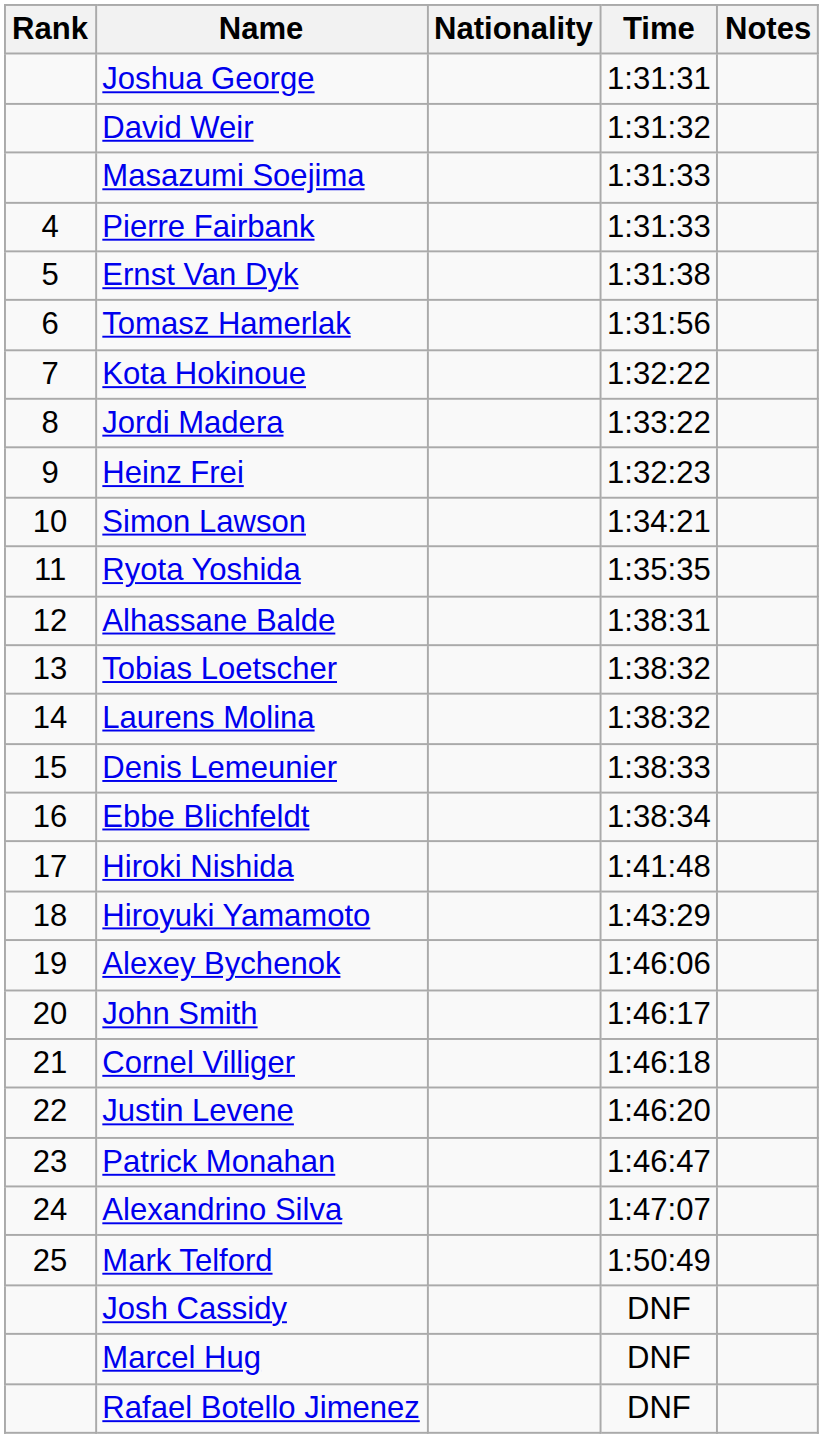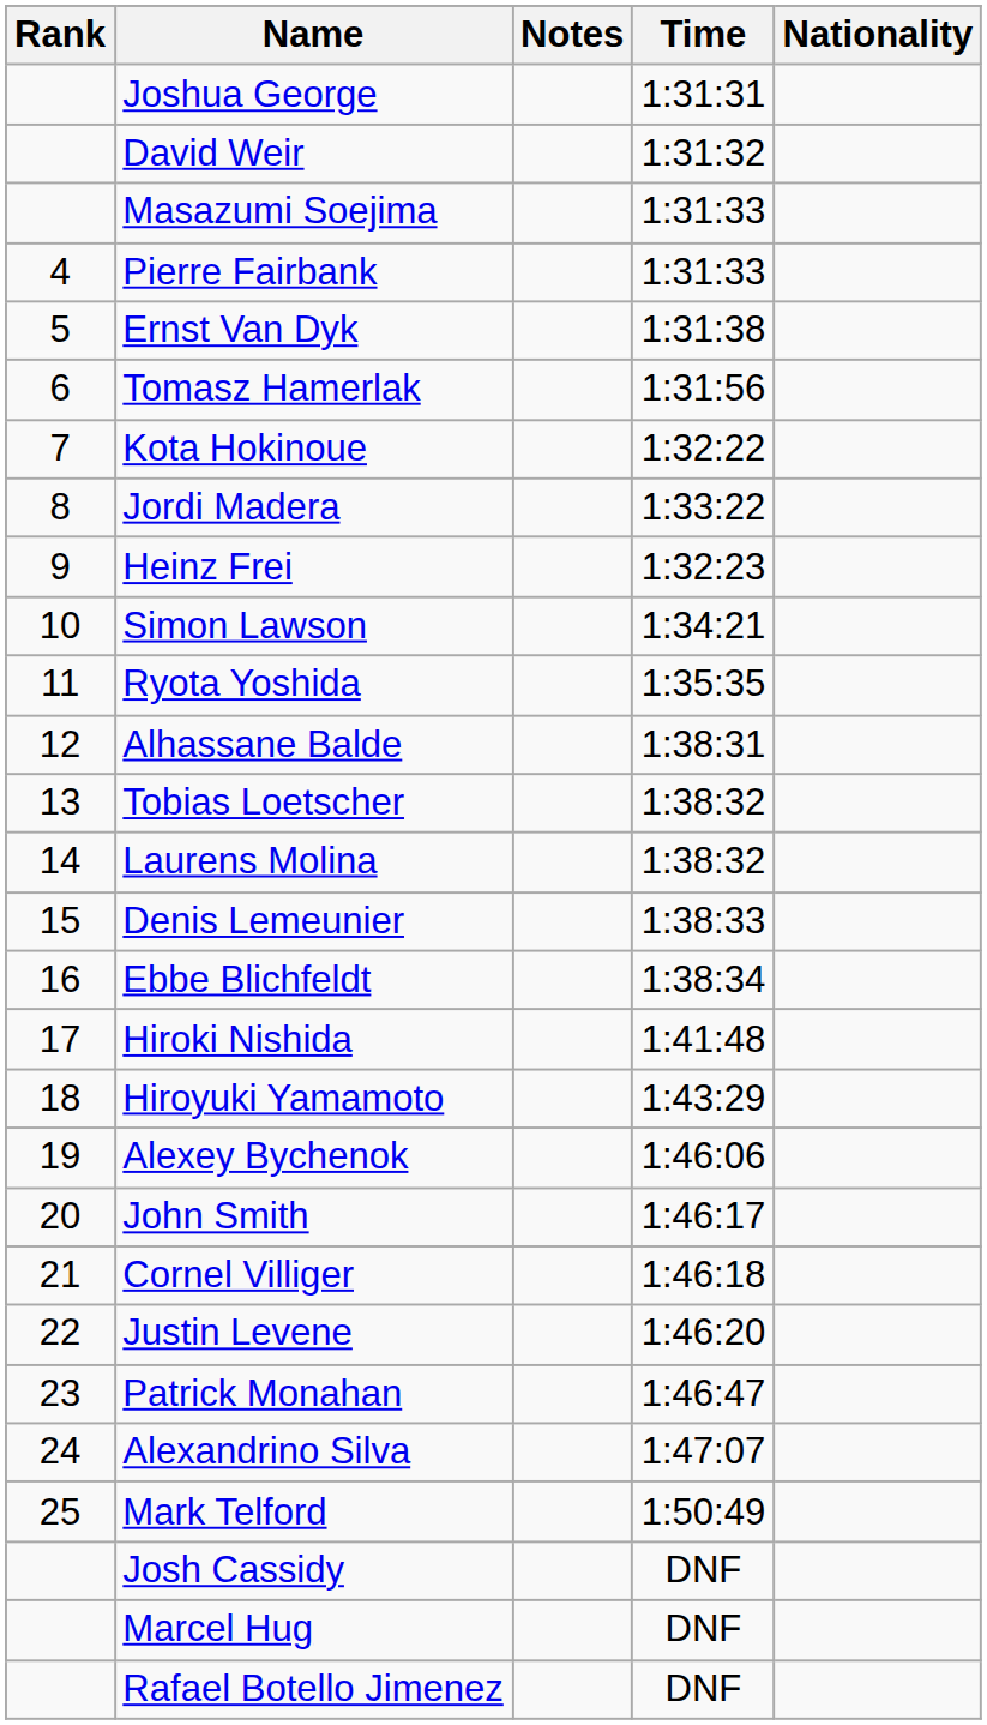 <table class="wikitable sortable" style="text-align:center">
 <tr>
 <th>Rank</th>
 <th>Name</th>
+<th>Notes</th>
+<th>Time</th>
 <th>Nationality</th>
-<th>Time</th>
-<th>Notes</th>
 </tr>
 <tr>
 <td></td>
 <td align=left><a href='#'>Joshua George</a></td>
+<td></td>
+<td>1:31:31</td>
 <td align=left></td>
-<td>1:31:31</td>
-<td></td>
 </tr>
 <tr>
 <td></td>
 <td align=left><a href='#'>David Weir</a></td>
+<td></td>
+<td>1:31:32</td>
 <td align=left></td>
-<td>1:31:32</td>
-<td></td>
 </tr>
 <tr>
 <td></td>
 <td align=left><a href='#'>Masazumi Soejima</a></td>
+<td></td>
+<td>1:31:33</td>
 <td align=left></td>
-<td>1:31:33</td>
-<td></td>
 </tr>
 <tr>
 <td>4</td>
 <td align=left><a href='#'>Pierre Fairbank</a></td>
+<td></td>
+<td>1:31:33</td>
 <td align=left></td>
-<td>1:31:33</td>
-<td></td>
 </tr>
 <tr>
 <td>5</td>
 <td align=left><a href='#'>Ernst Van Dyk</a></td>
+<td></td>
+<td>1:31:38</td>
 <td align=left></td>
-<td>1:31:38</td>
-<td></td>
 </tr>
 <tr>
 <td>6</td>
 <td align=left><a href='#'>Tomasz Hamerlak</a></td>
+<td></td>
+<td>1:31:56</td>
 <td align=left></td>
-<td>1:31:56</td>
-<td></td>
 </tr>
 <tr>
 <td>7</td>
 <td align=left><a href='#'>Kota Hokinoue</a></td>
+<td></td>
+<td>1:32:22</td>
 <td align=left></td>
-<td>1:32:22</td>
-<td></td>
 </tr>
 <tr>
 <td>8</td>
 <td align=left><a href='#'>Jordi Madera</a></td>
+<td></td>
+<td>1:33:22</td>
 <td align=left></td>
-<td>1:33:22</td>
-<td></td>
 </tr>
 <tr>
 <td>9</td>
 <td align=left><a href='#'>Heinz Frei</a></td>
+<td></td>
+<td>1:32:23</td>
 <td align=left></td>
-<td>1:32:23</td>
-<td></td>
 </tr>
 <tr>
 <td>10</td>
 <td align=left><a href='#'>Simon Lawson</a></td>
+<td></td>
+<td>1:34:21</td>
 <td align=left></td>
-<td>1:34:21</td>
-<td></td>
 </tr>
 <tr>
 <td>11</td>
 <td align=left><a href='#'>Ryota Yoshida</a></td>
+<td></td>
+<td>1:35:35</td>
 <td align=left></td>
-<td>1:35:35</td>
-<td></td>
 </tr>
 <tr>
 <td>12</td>
 <td align=left><a href='#'>Alhassane Balde</a></td>
+<td></td>
+<td>1:38:31</td>
 <td align=left></td>
-<td>1:38:31</td>
-<td></td>
 </tr>
 <tr>
 <td>13</td>
 <td align=left><a href='#'>Tobias Loetscher</a></td>
+<td></td>
+<td>1:38:32</td>
 <td align=left></td>
-<td>1:38:32</td>
-<td></td>
 </tr>
 <tr>
 <td>14</td>
 <td align=left><a href='#'>Laurens Molina</a></td>
+<td></td>
+<td>1:38:32</td>
 <td align=left></td>
-<td>1:38:32</td>
-<td></td>
 </tr>
 <tr>
 <td>15</td>
 <td align=left><a href='#'>Denis Lemeunier</a></td>
+<td></td>
+<td>1:38:33</td>
 <td align=left></td>
-<td>1:38:33</td>
-<td></td>
 </tr>
 <tr>
 <td>16</td>
 <td align=left><a href='#'>Ebbe Blichfeldt</a></td>
+<td></td>
+<td>1:38:34</td>
 <td align=left></td>
-<td>1:38:34</td>
-<td></td>
 </tr>
 <tr>
 <td>17</td>
 <td align=left><a href='#'>Hiroki Nishida</a></td>
+<td></td>
+<td>1:41:48</td>
 <td align=left></td>
-<td>1:41:48</td>
-<td></td>
 </tr>
 <tr>
 <td>18</td>
 <td align=left><a href='#'>Hiroyuki Yamamoto</a></td>
+<td></td>
+<td>1:43:29</td>
 <td align=left></td>
-<td>1:43:29</td>
-<td></td>
 </tr>
 <tr>
 <td>19</td>
 <td align=left><a href='#'>Alexey Bychenok</a></td>
+<td></td>
+<td>1:46:06</td>
 <td align=left></td>
-<td>1:46:06</td>
-<td></td>
 </tr>
 <tr>
 <td>20</td>
 <td align=left><a href='#'>John Smith</a></td>
+<td></td>
+<td>1:46:17</td>
 <td align=left></td>
-<td>1:46:17</td>
-<td></td>
 </tr>
 <tr>
 <td>21</td>
 <td align=left><a href='#'>Cornel Villiger</a></td>
+<td></td>
+<td>1:46:18</td>
 <td align=left></td>
-<td>1:46:18</td>
-<td></td>
 </tr>
 <tr>
 <td>22</td>
 <td align=left><a href='#'>Justin Levene</a></td>
+<td></td>
+<td>1:46:20</td>
 <td align=left></td>
-<td>1:46:20</td>
-<td></td>
 </tr>
 <tr>
 <td>23</td>
 <td align=left><a href='#'>Patrick Monahan</a></td>
+<td></td>
+<td>1:46:47</td>
 <td align=left></td>
-<td>1:46:47</td>
-<td></td>
 </tr>
 <tr>
 <td>24</td>
 <td align=left><a href='#'>Alexandrino Silva</a></td>
+<td></td>
+<td>1:47:07</td>
 <td align=left></td>
-<td>1:47:07</td>
-<td></td>
 </tr>
 <tr>
 <td>25</td>
 <td align=left><a href='#'>Mark Telford</a></td>
+<td></td>
+<td>1:50:49</td>
 <td align=left></td>
-<td>1:50:49</td>
-<td></td>
 </tr>
 <tr>
 <td></td>
 <td align=left><a href='#'>Josh Cassidy</a></td>
+<td></td>
+<td>DNF</td>
 <td align=left></td>
-<td>DNF</td>
-<td></td>
 </tr>
 <tr>
 <td></td>
 <td align=left><a href='#'>Marcel Hug</a></td>
+<td></td>
+<td>DNF</td>
 <td align=left></td>
-<td>DNF</td>
-<td></td>
 </tr>
 <tr>
 <td></td>
 <td align=left><a href='#'>Rafael Botello Jimenez</a></td>
+<td></td>
+<td>DNF</td>
 <td align=left></td>
-<td>DNF</td>
-<td></td>
 </tr>
 </table>
